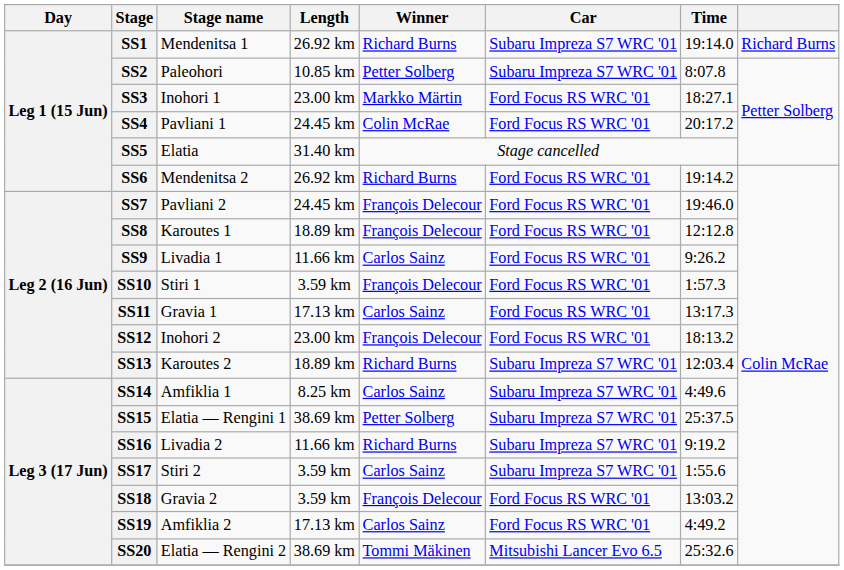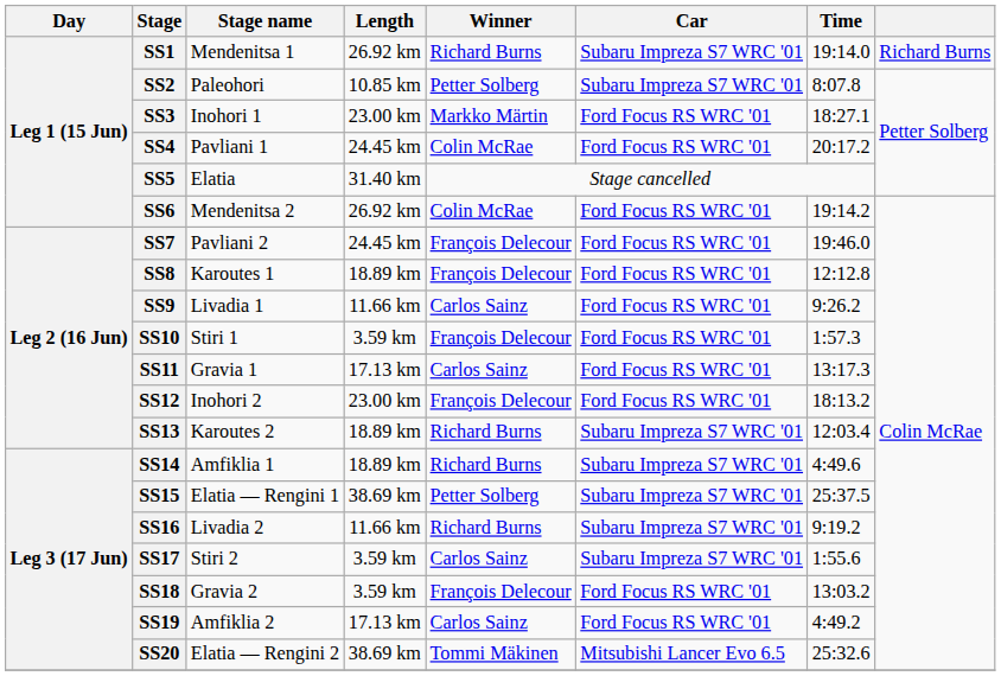 <table class="wikitable" style="font-size: 85%;">
 <tr>
 <th>Day</th>
 <th>Stage</th>
 <th>Stage name</th>
 <th>Length</th>
 <th>Winner</th>
 <th>Car</th>
 <th>Time</th>
 <th></th>
 </tr>
 <tr>
 <th rowspan="6">Leg 1 (15 Jun)</th>
 <th>SS1</th>
 <td>Mendenitsa 1</td>
 <td align="center">26.92 km</td>
 <td> <a href='#'>Richard Burns</a></td>
 <td><a href='#'>Subaru Impreza S7 WRC '01</a></td>
 <td>19:14.0</td>
 <td rowspan="1"> <a href='#'>Richard Burns</a></td>
 </tr>
 <tr>
 <th>SS2</th>
 <td>Paleohori</td>
 <td align="center">10.85 km</td>
 <td> <a href='#'>Petter Solberg</a></td>
 <td><a href='#'>Subaru Impreza S7 WRC '01</a></td>
 <td>8:07.8</td>
 <td rowspan="4"> <a href='#'>Petter Solberg</a></td>
 </tr>
 <tr>
 <th>SS3</th>
 <td>Inohori 1</td>
 <td align="center">23.00 km</td>
 <td> <a href='#'>Markko Märtin</a></td>
 <td><a href='#'>Ford Focus RS WRC '01</a></td>
 <td>18:27.1</td>
 </tr>
 <tr>
 <th>SS4</th>
 <td>Pavliani 1</td>
 <td align="center">24.45 km</td>
 <td> <a href='#'>Colin McRae</a></td>
 <td><a href='#'>Ford Focus RS WRC '01</a></td>
 <td>20:17.2</td>
 </tr>
 <tr>
 <th>SS5</th>
 <td>Elatia</td>
 <td align="center">31.40 km</td>
 <td colspan="3" align="center"><em>Stage cancelled</em></td>
 </tr>
 <tr>
 <th>SS6</th>
 <td>Mendenitsa 2</td>
 <td align="center">26.92 km</td>
-<td> <a href='#'>Richard Burns</a></td>
+<td> <a href='#'>Colin McRae</a></td>
 <td><a href='#'>Ford Focus RS WRC '01</a></td>
 <td>19:14.2</td>
 <td rowspan="15"> <a href='#'>Colin McRae</a></td>
 </tr>
 <tr>
 <th rowspan="7">Leg 2 (16 Jun)</th>
 <th>SS7</th>
 <td>Pavliani 2</td>
 <td align="center">24.45 km</td>
 <td> <a href='#'>François Delecour</a></td>
 <td><a href='#'>Ford Focus RS WRC '01</a></td>
 <td>19:46.0</td>
 </tr>
 <tr>
 <th>SS8</th>
 <td>Karoutes 1</td>
 <td align="center">18.89 km</td>
 <td> <a href='#'>François Delecour</a></td>
 <td><a href='#'>Ford Focus RS WRC '01</a></td>
 <td>12:12.8</td>
 </tr>
 <tr>
 <th>SS9</th>
 <td>Livadia 1</td>
 <td align="center">11.66 km</td>
 <td> <a href='#'>Carlos Sainz</a></td>
 <td><a href='#'>Ford Focus RS WRC '01</a></td>
 <td>9:26.2</td>
 </tr>
 <tr>
 <th>SS10</th>
 <td>Stiri 1</td>
 <td align="center">3.59 km</td>
 <td> <a href='#'>François Delecour</a></td>
 <td><a href='#'>Ford Focus RS WRC '01</a></td>
 <td>1:57.3</td>
 </tr>
 <tr>
 <th>SS11</th>
 <td>Gravia 1</td>
 <td align="center">17.13 km</td>
 <td> <a href='#'>Carlos Sainz</a></td>
 <td><a href='#'>Ford Focus RS WRC '01</a></td>
 <td>13:17.3</td>
 </tr>
 <tr>
 <th>SS12</th>
 <td>Inohori 2</td>
 <td align="center">23.00 km</td>
 <td> <a href='#'>François Delecour</a></td>
 <td><a href='#'>Ford Focus RS WRC '01</a></td>
 <td>18:13.2</td>
 </tr>
 <tr>
 <th>SS13</th>
 <td>Karoutes 2</td>
 <td align="center">18.89 km</td>
 <td> <a href='#'>Richard Burns</a></td>
 <td><a href='#'>Subaru Impreza S7 WRC '01</a></td>
 <td>12:03.4</td>
 </tr>
 <tr>
 <th rowspan="7">Leg 3 (17 Jun)</th>
 <th>SS14</th>
 <td>Amfiklia 1</td>
-<td align="center">8.25 km</td>
-<td> <a href='#'>Carlos Sainz</a></td>
+<td align="center">18.89 km</td>
+<td> <a href='#'>Richard Burns</a></td>
 <td><a href='#'>Subaru Impreza S7 WRC '01</a></td>
 <td>4:49.6</td>
 </tr>
 <tr>
 <th>SS15</th>
 <td>Elatia — Rengini 1</td>
 <td align="center">38.69 km</td>
 <td> <a href='#'>Petter Solberg</a></td>
 <td><a href='#'>Subaru Impreza S7 WRC '01</a></td>
 <td>25:37.5</td>
 </tr>
 <tr>
 <th>SS16</th>
 <td>Livadia 2</td>
 <td align="center">11.66 km</td>
 <td> <a href='#'>Richard Burns</a></td>
 <td><a href='#'>Subaru Impreza S7 WRC '01</a></td>
 <td>9:19.2</td>
 </tr>
 <tr>
 <th>SS17</th>
 <td>Stiri 2</td>
 <td align="center">3.59 km</td>
 <td> <a href='#'>Carlos Sainz</a></td>
 <td><a href='#'>Subaru Impreza S7 WRC '01</a></td>
 <td>1:55.6</td>
 </tr>
 <tr>
 <th>SS18</th>
 <td>Gravia 2</td>
 <td align="center">3.59 km</td>
 <td> <a href='#'>François Delecour</a></td>
 <td><a href='#'>Ford Focus RS WRC '01</a></td>
 <td>13:03.2</td>
 </tr>
 <tr>
 <th>SS19</th>
 <td>Amfiklia 2</td>
 <td align="center">17.13 km</td>
 <td> <a href='#'>Carlos Sainz</a></td>
 <td><a href='#'>Ford Focus RS WRC '01</a></td>
 <td>4:49.2</td>
 </tr>
 <tr>
 <th>SS20</th>
 <td>Elatia — Rengini 2</td>
 <td align="center">38.69 km</td>
 <td> <a href='#'>Tommi Mäkinen</a></td>
 <td><a href='#'>Mitsubishi Lancer Evo 6.5</a></td>
 <td>25:32.6</td>
 </tr>
 <tr>
 </tr>
 </table>
